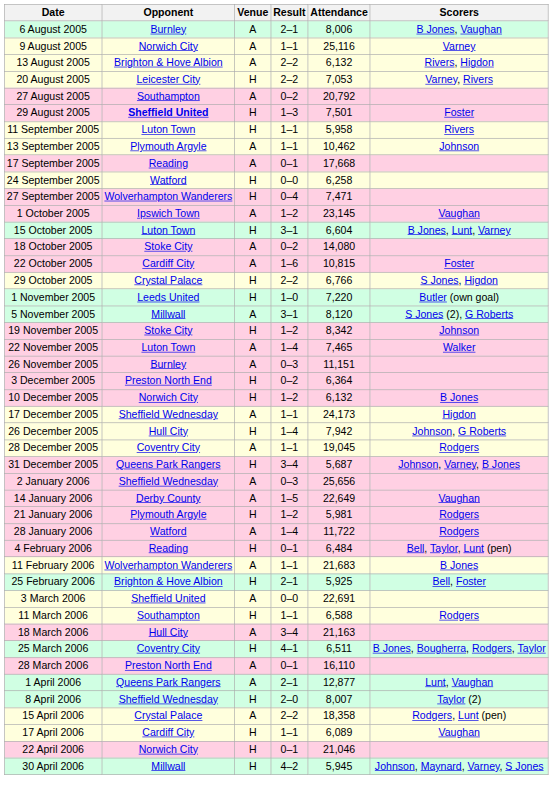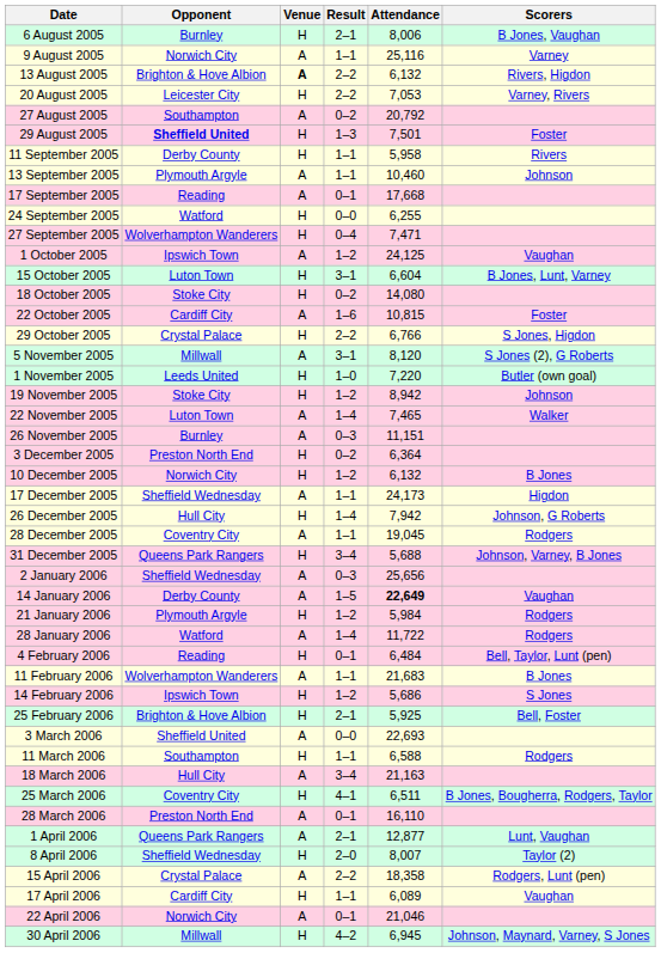 <table class="wikitable sortable" style="font-size:100%; text-align:center">
 <tr>
 <th>Date</th>
 <th>Opponent</th>
 <th>Venue</th>
 <th>Result</th>
 <th>Attendance</th>
 <th>Scorers</th>
 </tr>
 <tr style="background-color: #d0ffe3;">
 <td>6 August 2005</td>
 <td><a href='#'>Burnley</a></td>
-<td>A</td>
+<td>H</td>
 <td>2–1</td>
 <td>8,006</td>
 <td><a href='#'>B Jones</a>, <a href='#'>Vaughan</a></td>
 </tr>
 <tr style="background-color: #ffffdd;">
 <td>9 August 2005</td>
 <td><a href='#'>Norwich City</a></td>
 <td>A</td>
 <td>1–1</td>
 <td>25,116</td>
 <td><a href='#'>Varney</a></td>
 </tr>
 <tr style="background-color: #ffffdd;">
 <td>13 August 2005</td>
 <td><a href='#'>Brighton & Hove Albion</a></td>
-<td>A</td>
+<td><strong>A</strong></td>
 <td>2–2</td>
 <td>6,132</td>
 <td><a href='#'>Rivers</a>, <a href='#'>Higdon</a></td>
 </tr>
 <tr style="background-color: #ffffdd;">
 <td>20 August 2005</td>
 <td><a href='#'>Leicester City</a></td>
 <td>H</td>
 <td>2–2</td>
 <td>7,053</td>
 <td><a href='#'>Varney</a>, <a href='#'>Rivers</a></td>
 </tr>
 <tr style="background-color: #ffd0e3;">
 <td>27 August 2005</td>
 <td><a href='#'>Southampton</a></td>
 <td>A</td>
 <td>0–2</td>
 <td>20,792</td>
 <td></td>
 </tr>
 <tr style="background-color: #ffd0e3;">
 <td>29 August 2005</td>
 <td><strong><a href='#'>Sheffield United</a></strong></td>
 <td>H</td>
 <td>1–3</td>
 <td>7,501</td>
 <td><a href='#'>Foster</a></td>
 </tr>
 <tr style="background-color: #ffffdd;">
 <td>11 September 2005</td>
-<td><a href='#'>Luton Town</a></td>
+<td><a href='#'>Derby County</a></td>
 <td>H</td>
 <td>1–1</td>
 <td>5,958</td>
 <td><a href='#'>Rivers</a></td>
 </tr>
 <tr style="background-color: #ffffdd;">
 <td>13 September 2005</td>
 <td><a href='#'>Plymouth Argyle</a></td>
 <td>A</td>
 <td>1–1</td>
-<td>10,462</td>
+<td>10,460</td>
 <td><a href='#'>Johnson</a></td>
 </tr>
 <tr style="background-color: #ffd0e3;">
 <td>17 September 2005</td>
 <td><a href='#'>Reading</a></td>
 <td>A</td>
 <td>0–1</td>
 <td>17,668</td>
 <td></td>
 </tr>
 <tr style="background-color: #ffffdd;">
 <td>24 September 2005</td>
 <td><a href='#'>Watford</a></td>
 <td>H</td>
 <td>0–0</td>
-<td>6,258</td>
+<td>6,255</td>
 <td></td>
 </tr>
 <tr style="background-color: #ffd0e3;">
 <td>27 September 2005</td>
 <td><a href='#'>Wolverhampton Wanderers</a></td>
 <td>H</td>
 <td>0–4</td>
 <td>7,471</td>
 <td></td>
 </tr>
 <tr style="background-color: #ffd0e3;">
 <td>1 October 2005</td>
 <td><a href='#'>Ipswich Town</a></td>
 <td>A</td>
 <td>1–2</td>
-<td>23,145</td>
+<td>24,125</td>
 <td><a href='#'>Vaughan</a></td>
 </tr>
 <tr style="background-color: #d0ffe3;">
 <td>15 October 2005</td>
 <td><a href='#'>Luton Town</a></td>
 <td>H</td>
 <td>3–1</td>
 <td>6,604</td>
 <td><a href='#'>B Jones</a>, <a href='#'>Lunt</a>, <a href='#'>Varney</a></td>
 </tr>
 <tr style="background-color: #ffd0e3;">
 <td>18 October 2005</td>
 <td><a href='#'>Stoke City</a></td>
-<td>A</td>
+<td>H</td>
 <td>0–2</td>
 <td>14,080</td>
 <td></td>
 </tr>
 <tr style="background-color: #ffd0e3;">
 <td>22 October 2005</td>
 <td><a href='#'>Cardiff City</a></td>
 <td>A</td>
 <td>1–6</td>
 <td>10,815</td>
 <td><a href='#'>Foster</a></td>
 </tr>
 <tr style="background-color: #ffffdd;">
 <td>29 October 2005</td>
 <td><a href='#'>Crystal Palace</a></td>
 <td>H</td>
 <td>2–2</td>
 <td>6,766</td>
 <td><a href='#'>S Jones</a>, <a href='#'>Higdon</a></td>
 </tr>
 <tr style="background-color: #d0ffe3;">
+<td>5 November 2005</td>
+<td><a href='#'>Millwall</a></td>
+<td>A</td>
+<td>3–1</td>
+<td>8,120</td>
+<td><a href='#'>S Jones</a> (2), <a href='#'>G Roberts</a></td>
+</tr>
+<tr style="background-color: #d0ffe3;">
 <td>1 November 2005</td>
 <td><a href='#'>Leeds United</a></td>
 <td>H</td>
 <td>1–0</td>
 <td>7,220</td>
 <td><a href='#'>Butler</a> (own goal)</td>
 </tr>
-<tr style="background-color: #d0ffe3;">
-<td>5 November 2005</td>
-<td><a href='#'>Millwall</a></td>
-<td>A</td>
-<td>3–1</td>
-<td>8,120</td>
-<td><a href='#'>S Jones</a> (2), <a href='#'>G Roberts</a></td>
-</tr>
 <tr style="background-color: #ffd0e3;">
 <td>19 November 2005</td>
 <td><a href='#'>Stoke City</a></td>
 <td>H</td>
 <td>1–2</td>
-<td>8,342</td>
+<td>8,942</td>
 <td><a href='#'>Johnson</a></td>
 </tr>
 <tr style="background-color: #ffd0e3;">
 <td>22 November 2005</td>
 <td><a href='#'>Luton Town</a></td>
 <td>A</td>
 <td>1–4</td>
 <td>7,465</td>
 <td><a href='#'>Walker</a></td>
 </tr>
 <tr style="background-color: #ffd0e3;">
 <td>26 November 2005</td>
 <td><a href='#'>Burnley</a></td>
 <td>A</td>
 <td>0–3</td>
 <td>11,151</td>
 <td></td>
 </tr>
 <tr style="background-color: #ffd0e3;">
 <td>3 December 2005</td>
 <td><a href='#'>Preston North End</a></td>
 <td>H</td>
 <td>0–2</td>
 <td>6,364</td>
 <td></td>
 </tr>
 <tr style="background-color: #ffd0e3;">
 <td>10 December 2005</td>
 <td><a href='#'>Norwich City</a></td>
 <td>H</td>
 <td>1–2</td>
 <td>6,132</td>
 <td><a href='#'>B Jones</a></td>
 </tr>
 <tr style="background-color: #ffffdd;">
 <td>17 December 2005</td>
 <td><a href='#'>Sheffield Wednesday</a></td>
 <td>A</td>
 <td>1–1</td>
 <td>24,173</td>
 <td><a href='#'>Higdon</a></td>
 </tr>
 <tr style="background-color: #ffffdd;">
 <td>26 December 2005</td>
 <td><a href='#'>Hull City</a></td>
 <td>H</td>
 <td>1–4</td>
 <td>7,942</td>
 <td><a href='#'>Johnson</a>, <a href='#'>G Roberts</a></td>
 </tr>
 <tr style="background-color: #ffffdd;">
 <td>28 December 2005</td>
 <td><a href='#'>Coventry City</a></td>
 <td>A</td>
 <td>1–1</td>
 <td>19,045</td>
 <td><a href='#'>Rodgers</a></td>
 </tr>
 <tr style="background-color: #ffd0e3;">
 <td>31 December 2005</td>
 <td><a href='#'>Queens Park Rangers</a></td>
 <td>H</td>
 <td>3–4</td>
-<td>5,687</td>
+<td>5,688</td>
 <td><a href='#'>Johnson</a>, <a href='#'>Varney</a>, <a href='#'>B Jones</a></td>
 </tr>
 <tr style="background-color: #ffd0e3;">
 <td>2 January 2006</td>
 <td><a href='#'>Sheffield Wednesday</a></td>
 <td>A</td>
 <td>0–3</td>
 <td>25,656</td>
 <td></td>
 </tr>
 <tr style="background-color: #ffd0e3;">
 <td>14 January 2006</td>
 <td><a href='#'>Derby County</a></td>
 <td>A</td>
 <td>1–5</td>
-<td>22,649</td>
+<td><strong>22,649</strong></td>
 <td><a href='#'>Vaughan</a></td>
 </tr>
 <tr style="background-color: #ffd0e3;">
 <td>21 January 2006</td>
 <td><a href='#'>Plymouth Argyle</a></td>
 <td>H</td>
 <td>1–2</td>
-<td>5,981</td>
+<td>5,984</td>
 <td><a href='#'>Rodgers</a></td>
 </tr>
 <tr style="background-color: #ffd0e3;">
 <td>28 January 2006</td>
 <td><a href='#'>Watford</a></td>
 <td>A</td>
 <td>1–4</td>
 <td>11,722</td>
 <td><a href='#'>Rodgers</a></td>
 </tr>
 <tr style="background-color: #ffd0e3;">
 <td>4 February 2006</td>
 <td><a href='#'>Reading</a></td>
 <td>H</td>
 <td>0–1</td>
 <td>6,484</td>
 <td><a href='#'>Bell</a>, <a href='#'>Taylor</a>, <a href='#'>Lunt</a> (pen)</td>
 </tr>
 <tr style="background-color: #ffffdd;">
 <td>11 February 2006</td>
 <td><a href='#'>Wolverhampton Wanderers</a></td>
 <td>A</td>
 <td>1–1</td>
 <td>21,683</td>
 <td><a href='#'>B Jones</a></td>
 </tr>
+<tr style="background-color: #ffd0e3;">
+<td>14 February 2006</td>
+<td><a href='#'>Ipswich Town</a></td>
+<td>H</td>
+<td>1–2</td>
+<td>5,686</td>
+<td><a href='#'>S Jones</a></td>
+</tr>
 <tr style="background-color: #d0ffe3;">
 <td>25 February 2006</td>
 <td><a href='#'>Brighton & Hove Albion</a></td>
 <td>H</td>
 <td>2–1</td>
 <td>5,925</td>
 <td><a href='#'>Bell</a>, <a href='#'>Foster</a></td>
 </tr>
 <tr style="background-color: #ffffdd;">
 <td>3 March 2006</td>
 <td><a href='#'>Sheffield United</a></td>
 <td>A</td>
 <td>0–0</td>
-<td>22,691</td>
+<td>22,693</td>
 <td></td>
 </tr>
 <tr style="background-color: #ffffdd;">
 <td>11 March 2006</td>
 <td><a href='#'>Southampton</a></td>
 <td>H</td>
 <td>1–1</td>
 <td>6,588</td>
 <td><a href='#'>Rodgers</a></td>
 </tr>
 <tr style="background-color: #ffd0e3;">
 <td>18 March 2006</td>
 <td><a href='#'>Hull City</a></td>
 <td>A</td>
 <td>3–4</td>
 <td>21,163</td>
 <td></td>
 </tr>
 <tr style="background-color: #d0ffe3;">
 <td>25 March 2006</td>
 <td><a href='#'>Coventry City</a></td>
 <td>H</td>
 <td>4–1</td>
 <td>6,511</td>
 <td><a href='#'>B Jones</a>, <a href='#'>Bougherra</a>, <a href='#'>Rodgers</a>, <a href='#'>Taylor</a></td>
 </tr>
 <tr style="background-color: #ffd0e3;">
 <td>28 March 2006</td>
 <td><a href='#'>Preston North End</a></td>
 <td>A</td>
 <td>0–1</td>
 <td>16,110</td>
 <td></td>
 </tr>
 <tr style="background-color: #d0ffe3;">
 <td>1 April 2006</td>
 <td><a href='#'>Queens Park Rangers</a></td>
 <td>A</td>
 <td>2–1</td>
 <td>12,877</td>
 <td><a href='#'>Lunt</a>, <a href='#'>Vaughan</a></td>
 </tr>
 <tr style="background-color: #d0ffe3;">
 <td>8 April 2006</td>
 <td><a href='#'>Sheffield Wednesday</a></td>
 <td>H</td>
 <td>2–0</td>
 <td>8,007</td>
 <td><a href='#'>Taylor</a> (2)</td>
 </tr>
 <tr style="background-color: #ffffdd;">
 <td>15 April 2006</td>
 <td><a href='#'>Crystal Palace</a></td>
 <td>A</td>
 <td>2–2</td>
 <td>18,358</td>
 <td><a href='#'>Rodgers</a>, <a href='#'>Lunt</a> (pen)</td>
 </tr>
 <tr style="background-color: #ffffdd;">
 <td>17 April 2006</td>
 <td><a href='#'>Cardiff City</a></td>
 <td>H</td>
 <td>1–1</td>
 <td>6,089</td>
 <td><a href='#'>Vaughan</a></td>
 </tr>
 <tr style="background-color: #ffd0e3;">
 <td>22 April 2006</td>
 <td><a href='#'>Norwich City</a></td>
-<td>H</td>
+<td>A</td>
 <td>0–1</td>
 <td>21,046</td>
 <td></td>
 </tr>
 <tr style="background-color: #d0ffe3;">
 <td>30 April 2006</td>
 <td><a href='#'>Millwall</a></td>
 <td>H</td>
 <td>4–2</td>
-<td>5,945</td>
+<td>6,945</td>
 <td><a href='#'>Johnson</a>, <a href='#'>Maynard</a>, <a href='#'>Varney</a>, <a href='#'>S Jones</a></td>
 </tr>
 </table>
